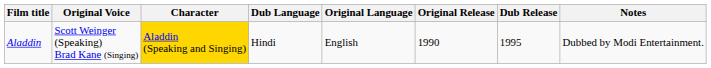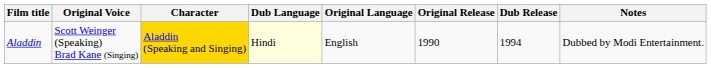 <table class="wikitable">
 <tr>
 <th>Film title</th>
 <th>Original Voice</th>
 <th>Character</th>
 <th>Dub Language</th>
 <th>Original Language</th>
 <th>Original Release</th>
 <th>Dub Release</th>
 <th>Notes</th>
 </tr>
 <tr>
 <td><em><a href='#'>Aladdin</a></em></td>
 <td><a href='#'>Scott Weinger</a> <br>(Speaking)<br> <a href='#'>Brad Kane</a> <small>(Singing)</small></td>
 <td style="background: gold;"><a href='#'>Aladdin</a> <br>(Speaking and Singing)</td>
-<td>Hindi</td>
+<td style="background: lightyellow;">Hindi</td>
 <td>English</td>
 <td>1990</td>
-<td>1995</td>
+<td>1994</td>
 <td>Dubbed by Modi Entertainment.</td>
 </tr>
 </table>
